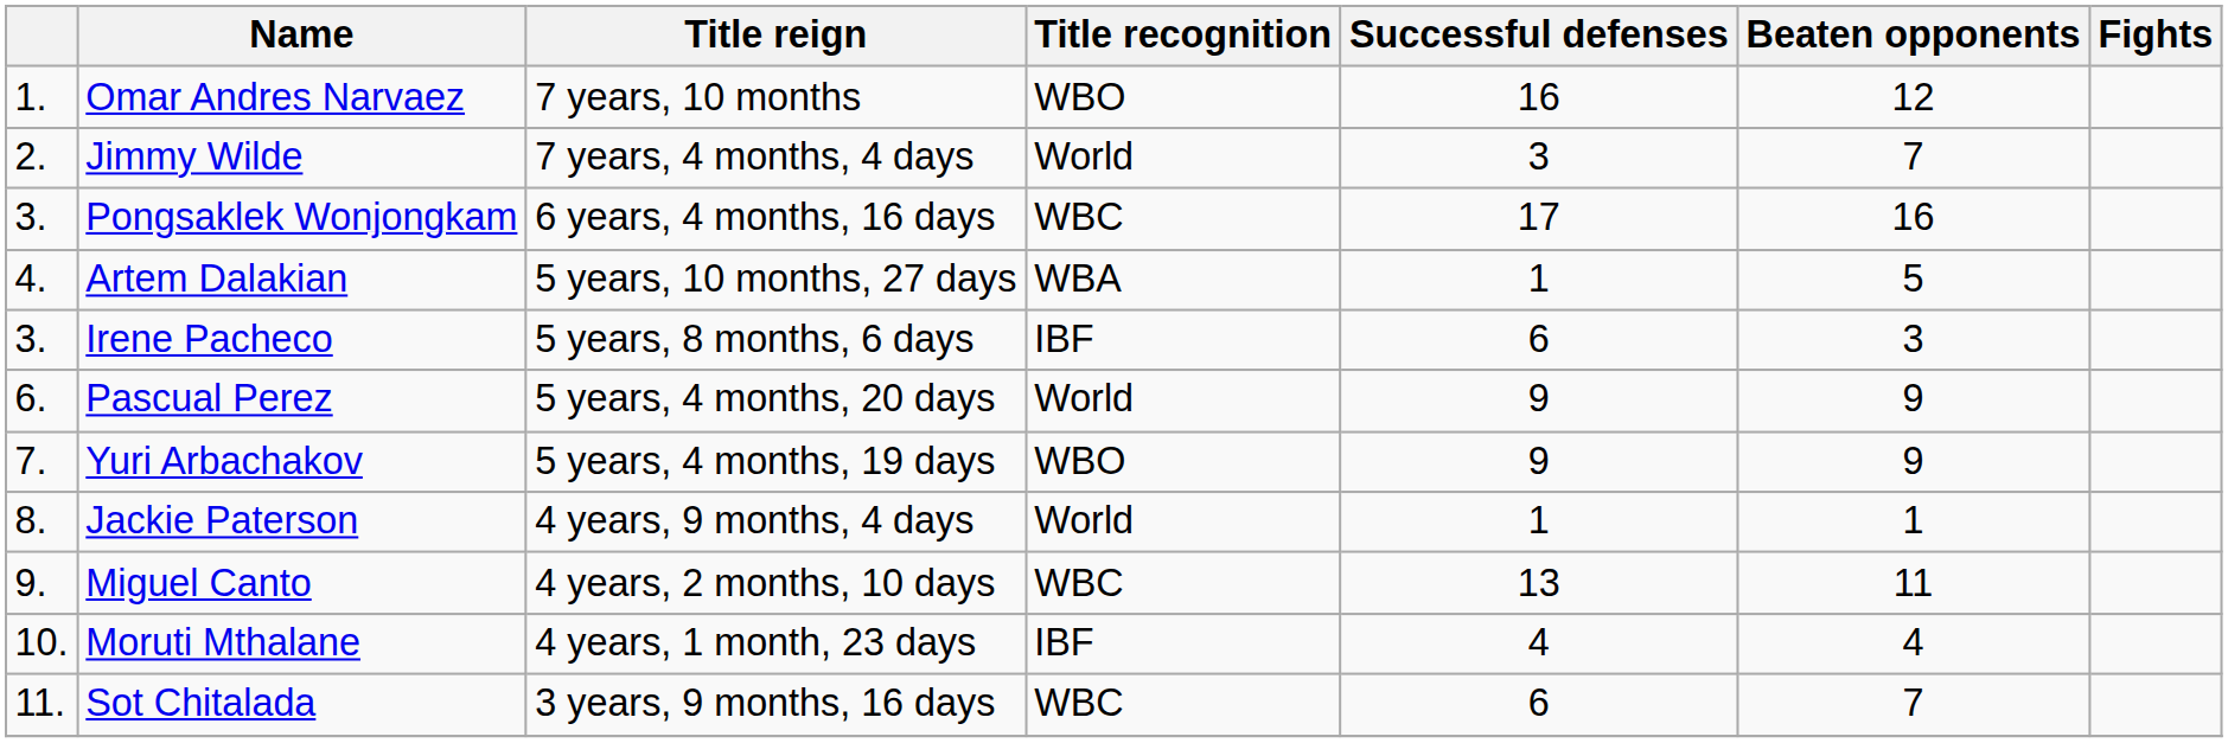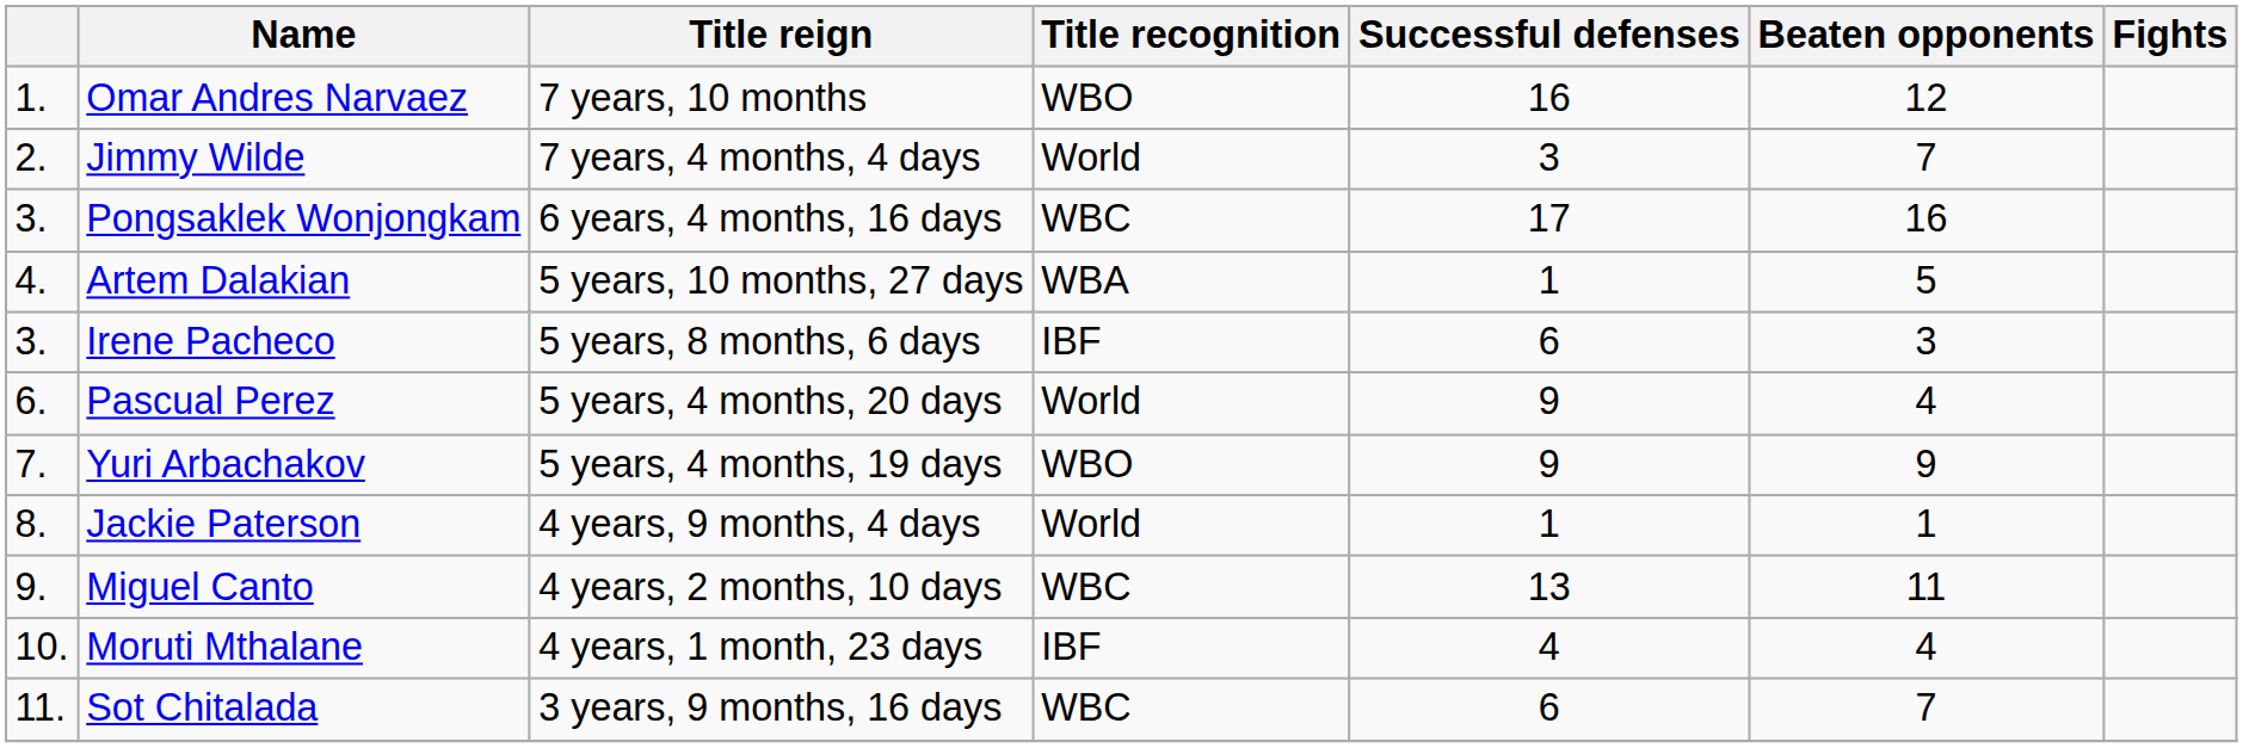 <table class="sortable wikitable">
 <tr>
 <th></th>
 <th>Name</th>
 <th>Title reign</th>
 <th>Title recognition</th>
 <th>Successful defenses</th>
 <th>Beaten opponents</th>
 <th>Fights</th>
 </tr>
 <tr>
 <td>1.</td>
 <td><a href='#'>Omar Andres Narvaez</a></td>
 <td>7 years, 10 months</td>
 <td>WBO</td>
 <td align="center">16</td>
 <td align="center">12</td>
 <td></td>
 </tr>
 <tr>
 <td>2.</td>
 <td><a href='#'>Jimmy Wilde</a></td>
 <td>7 years, 4 months, 4 days</td>
 <td>World</td>
 <td align="center">3</td>
 <td align="center">7</td>
 <td></td>
 </tr>
 <tr>
 <td>3.</td>
 <td><a href='#'>Pongsaklek Wonjongkam</a></td>
 <td>6 years, 4 months, 16 days</td>
 <td>WBC</td>
 <td align="center">17</td>
 <td align="center">16</td>
 <td></td>
 </tr>
 <tr>
 <td>4.</td>
 <td><a href='#'>Artem Dalakian</a></td>
 <td>5 years, 10 months, 27 days</td>
 <td>WBA</td>
 <td align="center">1</td>
 <td align="center">5</td>
 <td></td>
 </tr>
 <tr>
 <td>3.</td>
 <td><a href='#'>Irene Pacheco</a></td>
 <td>5 years, 8 months, 6 days</td>
 <td>IBF</td>
 <td align="center">6</td>
 <td align="center">3</td>
 <td></td>
 </tr>
 <tr>
 <td>6.</td>
 <td><a href='#'>Pascual Perez</a></td>
 <td>5 years, 4 months, 20 days</td>
 <td>World</td>
 <td align="center">9</td>
-<td align="center">9</td>
+<td align="center">4</td>
 <td></td>
 </tr>
 <tr>
 <td>7.</td>
 <td><a href='#'>Yuri Arbachakov</a></td>
 <td>5 years, 4 months, 19 days</td>
 <td>WBO</td>
 <td align="center">9</td>
 <td align="center">9</td>
 <td></td>
 </tr>
 <tr>
 <td>8.</td>
 <td><a href='#'>Jackie Paterson</a></td>
 <td>4 years, 9 months, 4 days</td>
 <td>World</td>
 <td align="center">1</td>
 <td align="center">1</td>
 <td></td>
 </tr>
 <tr>
 <td>9.</td>
 <td><a href='#'>Miguel Canto</a></td>
 <td>4 years, 2 months, 10 days</td>
 <td>WBC</td>
 <td align="center">13</td>
 <td align="center">11</td>
 <td></td>
 </tr>
 <tr>
 <td>10.</td>
 <td><a href='#'>Moruti Mthalane</a></td>
 <td>4 years, 1 month, 23 days</td>
 <td>IBF</td>
 <td align="center">4</td>
 <td align="center">4</td>
 <td></td>
 </tr>
 <tr>
 <td>11.</td>
 <td><a href='#'>Sot Chitalada</a></td>
 <td>3 years, 9 months, 16 days</td>
 <td>WBC</td>
 <td align="center">6</td>
 <td align="center">7</td>
 <td></td>
 </tr>
 <tr>
 </tr>
 </table>
